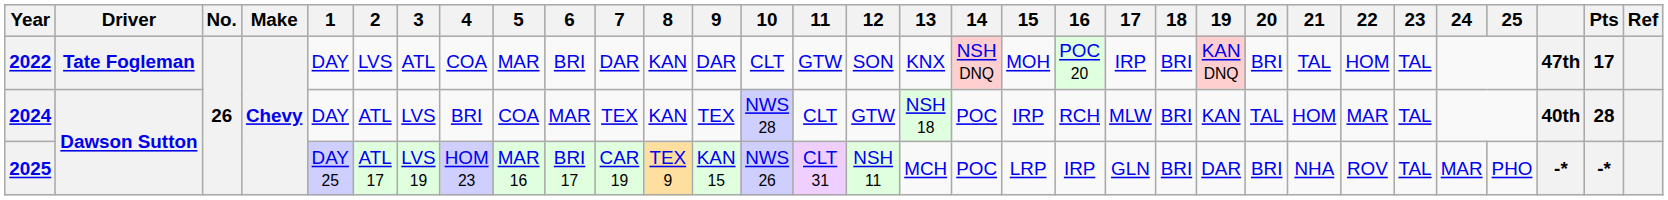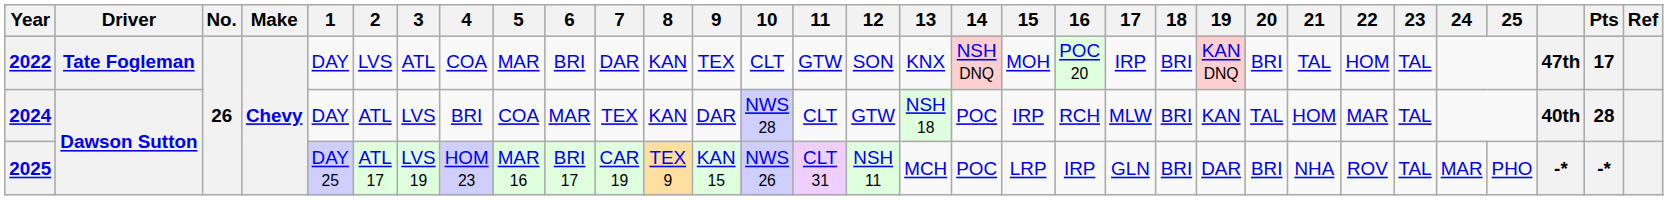 <table class="wikitable" style="text-align:center; font-size:75%">
 <tr>
 <th>Year</th>
 <th>Driver</th>
 <th>No.</th>
 <th>Make</th>
 <th>1</th>
 <th>2</th>
 <th>3</th>
 <th>4</th>
 <th>5</th>
 <th>6</th>
 <th>7</th>
 <th>8</th>
 <th>9</th>
 <th>10</th>
 <th>11</th>
 <th>12</th>
 <th>13</th>
 <th>14</th>
 <th>15</th>
 <th>16</th>
 <th>17</th>
 <th>18</th>
 <th>19</th>
 <th>20</th>
 <th>21</th>
 <th>22</th>
 <th>23</th>
 <th>24</th>
 <th>25</th>
 <th></th>
 <th>Pts</th>
 <th>Ref</th>
 </tr>
 <tr>
 <th><a href='#'>2022</a></th>
 <th><a href='#'>Tate Fogleman</a></th>
 <th rowspan=3>26</th>
 <th rowspan=3><a href='#'>Chevy</a></th>
 <td><a href='#'>DAY</a></td>
 <td><a href='#'>LVS</a></td>
 <td><a href='#'>ATL</a></td>
 <td><a href='#'>COA</a></td>
 <td><a href='#'>MAR</a></td>
 <td><a href='#'>BRI</a></td>
 <td><a href='#'>DAR</a></td>
 <td><a href='#'>KAN</a></td>
-<td><a href='#'>DAR</a></td>
+<td><a href='#'>TEX</a></td>
 <td><a href='#'>CLT</a></td>
 <td><a href='#'>GTW</a></td>
 <td><a href='#'>SON</a></td>
 <td><a href='#'>KNX</a></td>
 <td style="background:#FFCFCF;"><a href='#'>NSH</a><br><small>DNQ</small></td>
 <td><a href='#'>MOH</a></td>
 <td style="background:#DFFFDF;"><a href='#'>POC</a><br><small>20</small></td>
 <td><a href='#'>IRP</a></td>
 <td><a href='#'>BRI</a></td>
 <td style="background:#FFCFCF;"><a href='#'>KAN</a><br><small>DNQ</small></td>
 <td><a href='#'>BRI</a></td>
 <td><a href='#'>TAL</a></td>
 <td><a href='#'>HOM</a></td>
 <td><a href='#'>TAL</a></td>
 <td colspan=2></td>
 <th>47th</th>
 <th>17</th>
 <th></th>
 </tr>
 <tr>
 <th><a href='#'>2024</a></th>
 <th rowspan=2><a href='#'>Dawson Sutton</a></th>
 <td><a href='#'>DAY</a></td>
 <td><a href='#'>ATL</a></td>
 <td><a href='#'>LVS</a></td>
 <td><a href='#'>BRI</a></td>
 <td><a href='#'>COA</a></td>
 <td><a href='#'>MAR</a></td>
 <td><a href='#'>TEX</a></td>
 <td><a href='#'>KAN</a></td>
-<td><a href='#'>TEX</a></td>
+<td><a href='#'>DAR</a></td>
 <td style="background:#CFCFFF;"><a href='#'>NWS</a><br><small>28</small></td>
 <td><a href='#'>CLT</a></td>
 <td><a href='#'>GTW</a></td>
 <td style="background:#DFFFDF;"><a href='#'>NSH</a><br><small>18</small></td>
 <td><a href='#'>POC</a></td>
 <td><a href='#'>IRP</a></td>
 <td><a href='#'>RCH</a></td>
 <td><a href='#'>MLW</a></td>
 <td><a href='#'>BRI</a></td>
 <td><a href='#'>KAN</a></td>
 <td><a href='#'>TAL</a></td>
 <td><a href='#'>HOM</a></td>
 <td><a href='#'>MAR</a></td>
 <td><a href='#'>TAL</a></td>
 <td colspan=2></td>
 <th>40th</th>
 <th>28</th>
 <th></th>
 </tr>
 <tr>
 <th><a href='#'>2025</a></th>
 <td style="background:#CFCFFF;"><a href='#'>DAY</a><br><small>25</small></td>
 <td style="background:#DFFFDF;"><a href='#'>ATL</a><br><small>17</small></td>
 <td style="background:#DFFFDF;"><a href='#'>LVS</a><br><small>19</small></td>
 <td style="background:#CFCFFF;"><a href='#'>HOM</a><br><small>23</small></td>
 <td style="background:#DFFFDF;"><a href='#'>MAR</a><br><small>16</small></td>
 <td style="background:#DFFFDF;"><a href='#'>BRI</a><br><small>17</small></td>
 <td style="background:#DFFFDF;"><a href='#'>CAR</a><br><small>19</small></td>
 <td style="background:#FFDF9F;"><a href='#'>TEX</a><br><small>9</small></td>
 <td style="background:#DFFFDF;"><a href='#'>KAN</a><br><small>15</small></td>
 <td style="background:#CFCFFF;"><a href='#'>NWS</a><br><small>26</small></td>
 <td style="background:#EFCFFF;"><a href='#'>CLT</a><br><small>31</small></td>
 <td style="background:#DFFFDF;"><a href='#'>NSH</a><br><small>11</small></td>
 <td><a href='#'>MCH</a></td>
 <td><a href='#'>POC</a></td>
 <td><a href='#'>LRP</a></td>
 <td><a href='#'>IRP</a></td>
 <td><a href='#'>GLN</a></td>
 <td><a href='#'>BRI</a></td>
 <td><a href='#'>DAR</a></td>
 <td><a href='#'>BRI</a></td>
 <td><a href='#'>NHA</a></td>
 <td><a href='#'>ROV</a></td>
 <td><a href='#'>TAL</a></td>
 <td><a href='#'>MAR</a></td>
 <td><a href='#'>PHO</a></td>
 <th>-*</th>
 <th>-*</th>
 <th></th>
 </tr>
 </table>
